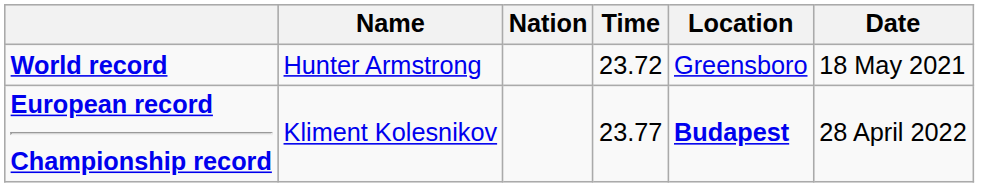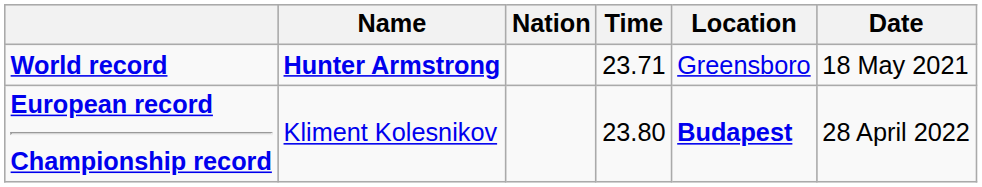 <table class=wikitable>
 <tr>
 <th></th>
 <th>Name</th>
 <th>Nation</th>
 <th>Time</th>
 <th>Location</th>
 <th>Date</th>
 </tr>
 <tr>
 <td><strong><a href='#'>World record</a></strong></td>
-<td><a href='#'>Hunter Armstrong</a></td>
+<td><strong><a href='#'>Hunter Armstrong</a></strong></td>
 <td></td>
-<td>23.72</td>
+<td>23.71</td>
 <td><a href='#'>Greensboro</a></td>
 <td>18 May 2021</td>
 </tr>
 <tr>
 <td><strong><a href='#'>European record</a><hr><a href='#'>Championship record</a></strong></td>
 <td><a href='#'>Kliment Kolesnikov</a></td>
 <td></td>
-<td>23.77</td>
+<td>23.80</td>
 <td><strong><a href='#'>Budapest</a></strong></td>
 <td>28 April 2022</td>
 </tr>
 </table>
